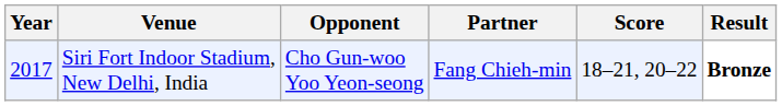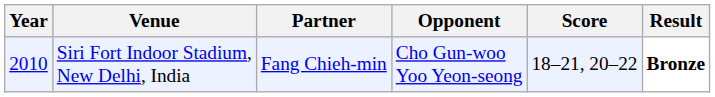 <table class="sortable wikitable" style="font-size: 90%;">
 <tr>
 <th>Year</th>
 <th>Venue</th>
+<th>Partner</th>
 <th>Opponent</th>
-<th>Partner</th>
 <th>Score</th>
 <th>Result</th>
 </tr>
 <tr style="background:#ECF2FF">
-<td align="center"><a href='#'>2017</a></td>
+<td align="center"><a href='#'>2010</a></td>
 <td align="left"><a href='#'>Siri Fort Indoor Stadium</a>,<br><a href='#'>New Delhi</a>, India</td>
+<td align="left"> <a href='#'>Fang Chieh-min</a></td>
 <td align="left"> <a href='#'>Cho Gun-woo</a><br> <a href='#'>Yoo Yeon-seong</a></td>
-<td align="left"> <a href='#'>Fang Chieh-min</a></td>
 <td align="left">18–21, 20–22</td>
 <td style="text-align:left; background:white"> <strong>Bronze</strong></td>
 </tr>
 </table>
